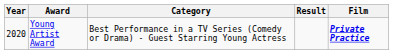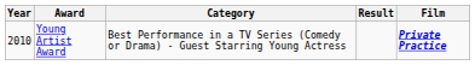 <table class="wikitable">
 <tr>
 <th>Year</th>
 <th>Award</th>
 <th>Category</th>
 <th>Result</th>
 <th>Film</th>
 </tr>
 <tr>
-<td>2020</td>
+<td>2010</td>
 <td><a href='#'>Young Artist Award</a></td>
 <td>Best Performance in a TV Series (Comedy or Drama) - Guest Starring Young Actress</td>
 <td></td>
 <td><strong><em><a href='#'>Private Practice</a></em></strong></td>
 </tr>
 </table>
